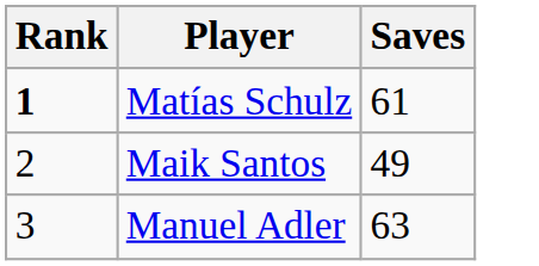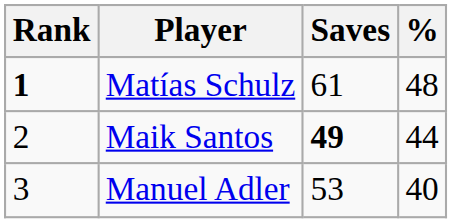 <table class="wikitable">
 <tr>
 <th>Rank</th>
 <th>Player</th>
 <th>Saves</th>
+<th>%</th>
 </tr>
 <tr>
 <td><strong>1</strong></td>
 <td> <a href='#'>Matías Schulz</a></td>
 <td>61</td>
+<td>48</td>
 </tr>
 <tr>
 <td>2</td>
 <td> <a href='#'>Maik Santos</a></td>
-<td>49</td>
+<td><strong>49</strong></td>
+<td>44</td>
 </tr>
 <tr>
 <td>3</td>
 <td> <a href='#'>Manuel Adler</a></td>
-<td>63</td>
+<td>53</td>
+<td>40</td>
 </tr>
 </table>
